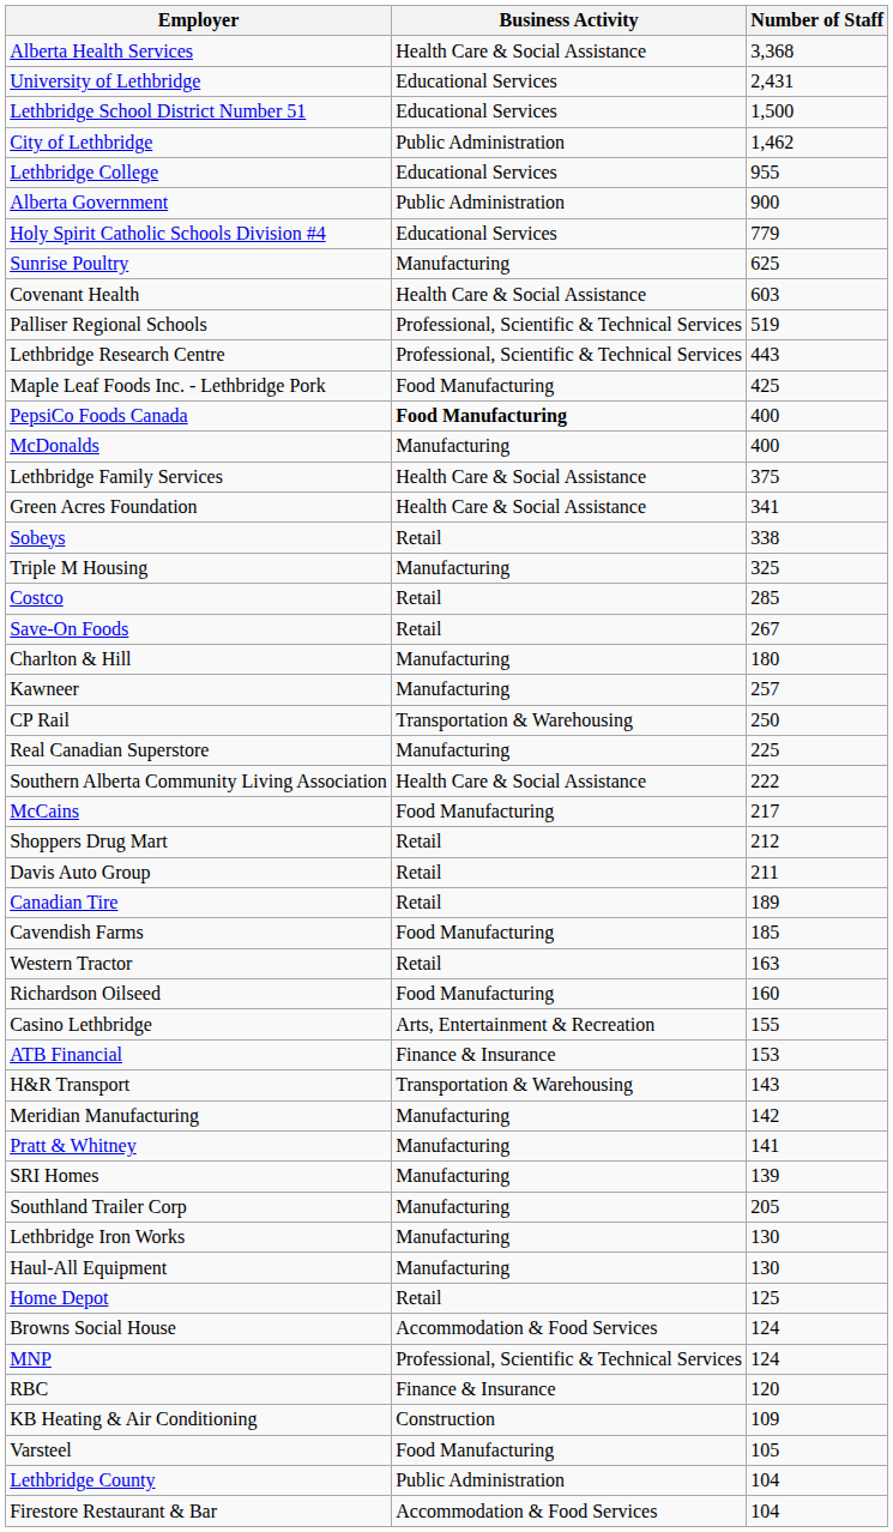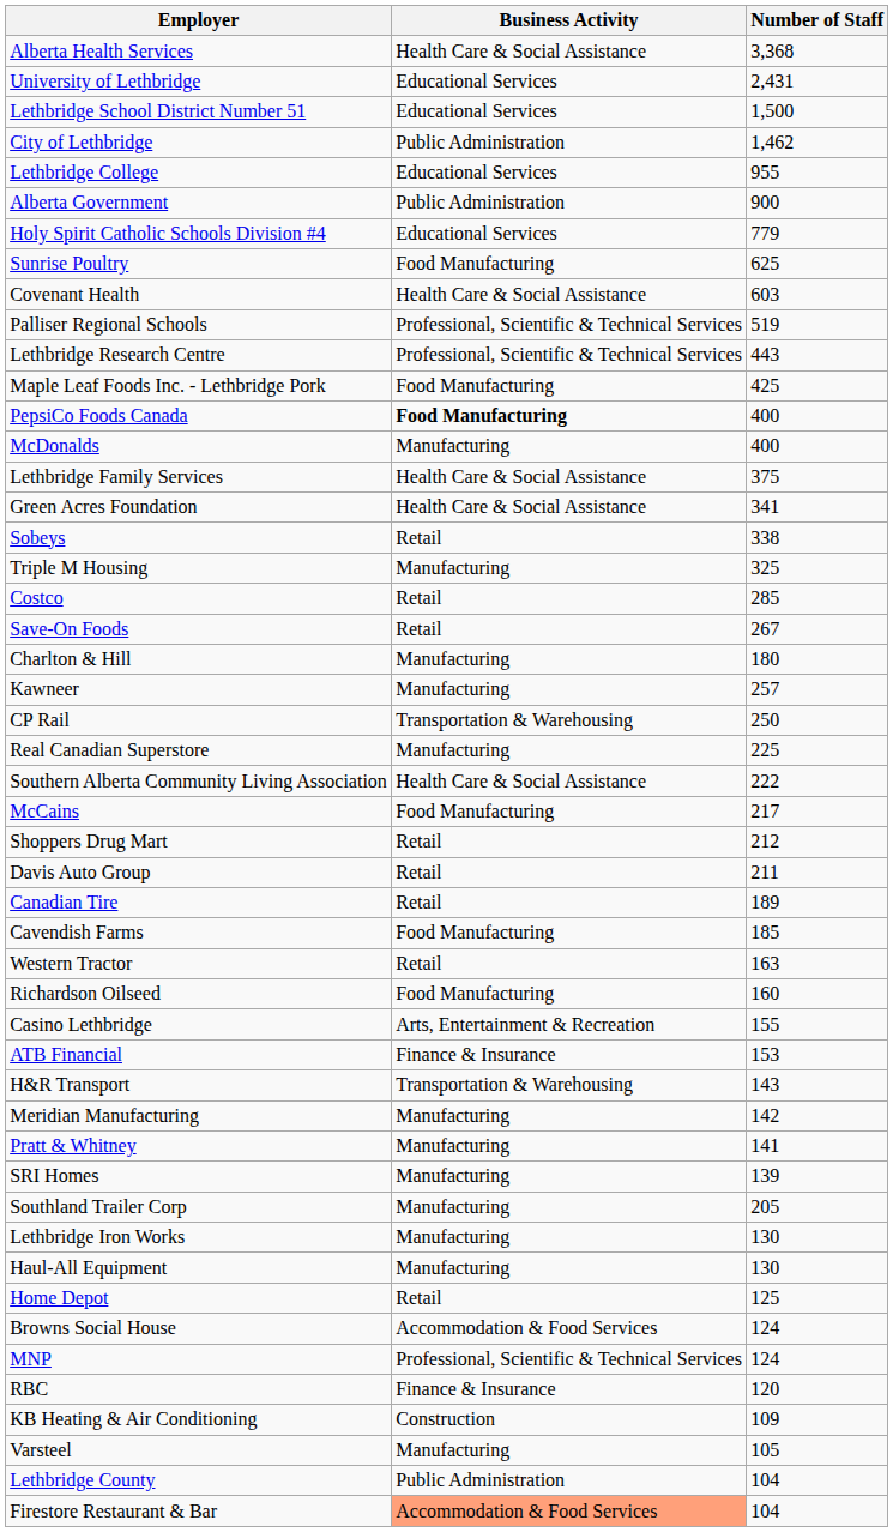 <table class="wikitable sortable mw-collapsible">
 <tr>
 <th><strong>Employer</strong></th>
 <th><strong>Business Activity</strong></th>
 <th><strong>Number of Staff</strong></th>
 </tr>
 <tr>
 <td><a href='#'>Alberta Health Services</a></td>
 <td>Health Care & Social Assistance</td>
 <td>3,368</td>
 </tr>
 <tr>
 <td><a href='#'>University of Lethbridge</a></td>
 <td>Educational Services</td>
 <td>2,431</td>
 </tr>
 <tr>
 <td><a href='#'>Lethbridge School District Number 51</a></td>
 <td>Educational Services</td>
 <td>1,500</td>
 </tr>
 <tr>
 <td><a href='#'>City of Lethbridge</a></td>
 <td>Public Administration</td>
 <td>1,462</td>
 </tr>
 <tr>
 <td><a href='#'>Lethbridge College</a></td>
 <td>Educational Services</td>
 <td>955</td>
 </tr>
 <tr>
 <td><a href='#'>Alberta Government</a></td>
 <td>Public Administration</td>
 <td>900</td>
 </tr>
 <tr>
 <td><a href='#'>Holy Spirit Catholic Schools Division #4</a></td>
 <td>Educational Services</td>
 <td>779</td>
 </tr>
 <tr>
 <td><a href='#'>Sunrise Poultry</a></td>
-<td>Manufacturing</td>
+<td>Food Manufacturing</td>
 <td>625</td>
 </tr>
 <tr>
 <td>Covenant Health</td>
 <td>Health Care & Social Assistance</td>
 <td>603</td>
 </tr>
 <tr>
 <td>Palliser Regional Schools</td>
 <td>Professional, Scientific & Technical Services</td>
 <td>519</td>
 </tr>
 <tr>
 <td>Lethbridge Research Centre</td>
 <td>Professional, Scientific & Technical Services</td>
 <td>443</td>
 </tr>
 <tr>
 <td>Maple Leaf Foods Inc. - Lethbridge Pork</td>
 <td>Food Manufacturing</td>
 <td>425</td>
 </tr>
 <tr>
 <td><a href='#'>PepsiCo Foods Canada</a></td>
 <td><strong>Food Manufacturing</strong></td>
 <td>400</td>
 </tr>
 <tr>
 <td><a href='#'>McDonalds</a></td>
 <td>Manufacturing</td>
 <td>400</td>
 </tr>
 <tr>
 <td>Lethbridge Family Services</td>
 <td>Health Care & Social Assistance</td>
 <td>375</td>
 </tr>
 <tr>
 <td>Green Acres Foundation</td>
 <td>Health Care & Social Assistance</td>
 <td>341</td>
 </tr>
 <tr>
 <td><a href='#'>Sobeys</a></td>
 <td>Retail</td>
 <td>338</td>
 </tr>
 <tr>
 <td>Triple M Housing</td>
 <td>Manufacturing</td>
 <td>325</td>
 </tr>
 <tr>
 <td><a href='#'>Costco</a></td>
 <td>Retail</td>
 <td>285</td>
 </tr>
 <tr>
 <td><a href='#'>Save-On Foods</a></td>
 <td>Retail</td>
 <td>267</td>
 </tr>
 <tr>
 <td>Charlton & Hill</td>
 <td>Manufacturing</td>
 <td>180</td>
 </tr>
 <tr>
 <td>Kawneer</td>
 <td>Manufacturing</td>
 <td>257</td>
 </tr>
 <tr>
 <td>CP Rail</td>
 <td>Transportation & Warehousing</td>
 <td>250</td>
 </tr>
 <tr>
 <td>Real Canadian Superstore</td>
 <td>Manufacturing</td>
 <td>225</td>
 </tr>
 <tr>
 <td>Southern Alberta Community Living Association</td>
 <td>Health Care & Social Assistance</td>
 <td>222</td>
 </tr>
 <tr>
 <td><a href='#'>McCains</a></td>
 <td>Food Manufacturing</td>
 <td>217</td>
 </tr>
 <tr>
 <td>Shoppers Drug Mart</td>
 <td>Retail</td>
 <td>212</td>
 </tr>
 <tr>
 <td>Davis Auto Group</td>
 <td>Retail</td>
 <td>211</td>
 </tr>
 <tr>
 <td><a href='#'>Canadian Tire</a></td>
 <td>Retail</td>
 <td>189</td>
 </tr>
 <tr>
 <td>Cavendish Farms</td>
 <td>Food Manufacturing</td>
 <td>185</td>
 </tr>
 <tr>
 <td>Western Tractor</td>
 <td>Retail</td>
 <td>163</td>
 </tr>
 <tr>
 <td>Richardson Oilseed</td>
 <td>Food Manufacturing</td>
 <td>160</td>
 </tr>
 <tr>
 <td>Casino Lethbridge</td>
 <td>Arts, Entertainment & Recreation</td>
 <td>155</td>
 </tr>
 <tr>
 <td><a href='#'>ATB Financial</a></td>
 <td>Finance & Insurance</td>
 <td>153</td>
 </tr>
 <tr>
 <td>H&R Transport</td>
 <td>Transportation & Warehousing</td>
 <td>143</td>
 </tr>
 <tr>
 <td>Meridian Manufacturing</td>
 <td>Manufacturing</td>
 <td>142</td>
 </tr>
 <tr>
 <td><a href='#'>Pratt & Whitney</a></td>
 <td>Manufacturing</td>
 <td>141</td>
 </tr>
 <tr>
 <td>SRI Homes</td>
 <td>Manufacturing</td>
 <td>139</td>
 </tr>
 <tr>
 <td>Southland Trailer Corp</td>
 <td>Manufacturing</td>
 <td>205</td>
 </tr>
 <tr>
 <td>Lethbridge Iron Works</td>
 <td>Manufacturing</td>
 <td>130</td>
 </tr>
 <tr>
 <td>Haul-All Equipment</td>
 <td>Manufacturing</td>
 <td>130</td>
 </tr>
 <tr>
 <td><a href='#'>Home Depot</a></td>
 <td>Retail</td>
 <td>125</td>
 </tr>
 <tr>
 <td>Browns Social House</td>
 <td>Accommodation & Food Services</td>
 <td>124</td>
 </tr>
 <tr>
 <td><a href='#'>MNP</a></td>
 <td>Professional, Scientific & Technical Services</td>
 <td>124</td>
 </tr>
 <tr>
 <td>RBC</td>
 <td>Finance & Insurance</td>
 <td>120</td>
 </tr>
 <tr>
 <td>KB Heating & Air Conditioning</td>
 <td>Construction</td>
 <td>109</td>
 </tr>
 <tr>
 <td>Varsteel</td>
-<td>Food Manufacturing</td>
+<td>Manufacturing</td>
 <td>105</td>
 </tr>
 <tr>
 <td><a href='#'>Lethbridge County</a></td>
 <td>Public Administration</td>
 <td>104</td>
 </tr>
 <tr>
 <td>Firestore Restaurant & Bar</td>
-<td>Accommodation & Food Services</td>
+<td style="background: lightsalmon;">Accommodation & Food Services</td>
 <td>104</td>
 </tr>
 </table>
